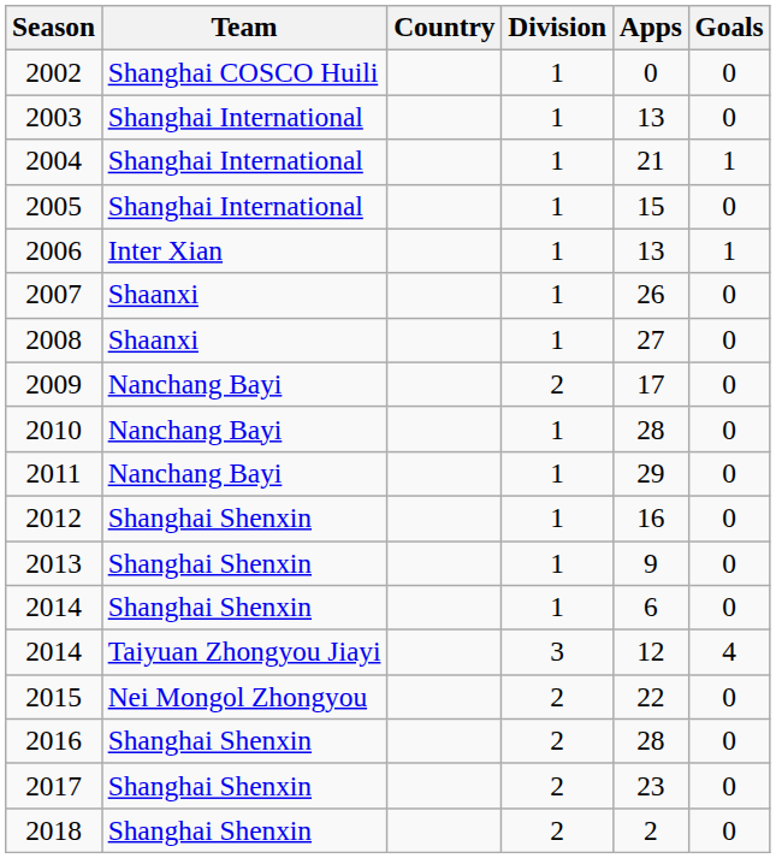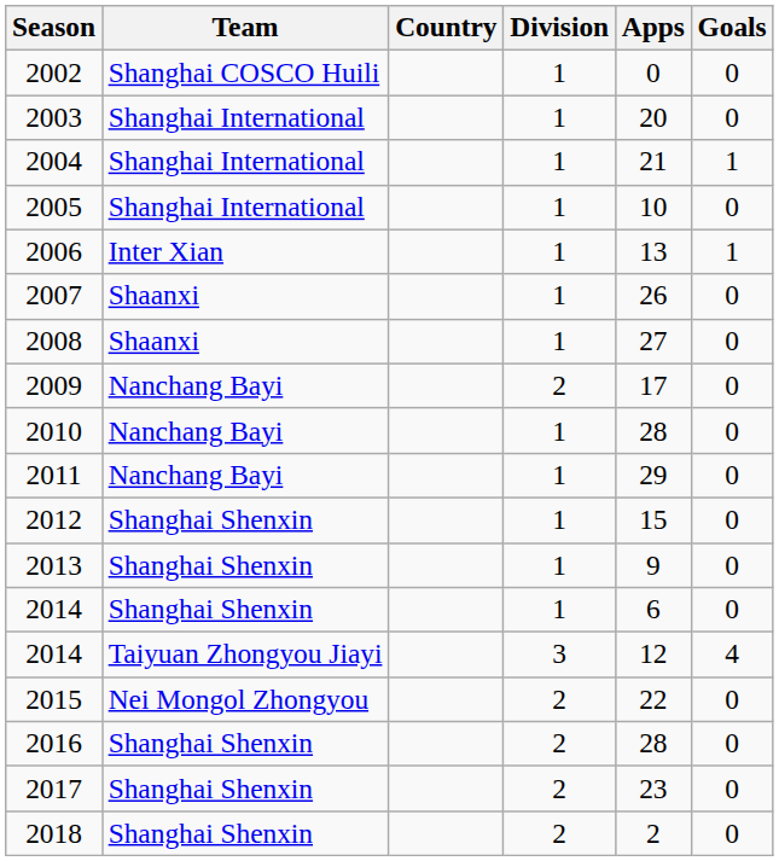 <table class="wikitable" style="text-align: center;">
 <tr>
 <th>Season</th>
 <th>Team</th>
 <th>Country</th>
 <th>Division</th>
 <th>Apps</th>
 <th>Goals</th>
 </tr>
 <tr>
 <td>2002</td>
 <td align="left"><a href='#'>Shanghai COSCO Huili</a></td>
 <td align="left"></td>
 <td>1</td>
 <td>0</td>
 <td>0</td>
 </tr>
 <tr>
 <td>2003</td>
 <td align="left"><a href='#'>Shanghai International</a></td>
 <td align="left"></td>
 <td>1</td>
-<td>13</td>
+<td>20</td>
 <td>0</td>
 </tr>
 <tr>
 <td>2004</td>
 <td align="left"><a href='#'>Shanghai International</a></td>
 <td align="left"></td>
 <td>1</td>
 <td>21</td>
 <td>1</td>
 </tr>
 <tr>
 <td>2005</td>
 <td align="left"><a href='#'>Shanghai International</a></td>
 <td align="left"></td>
 <td>1</td>
-<td>15</td>
+<td>10</td>
 <td>0</td>
 </tr>
 <tr>
 <td>2006</td>
 <td align="left"><a href='#'>Inter Xian</a></td>
 <td align="left"></td>
 <td>1</td>
 <td>13</td>
 <td>1</td>
 </tr>
 <tr>
 <td>2007</td>
 <td align="left"><a href='#'>Shaanxi</a></td>
 <td align="left"></td>
 <td>1</td>
 <td>26</td>
 <td>0</td>
 </tr>
 <tr>
 <td>2008</td>
 <td align="left"><a href='#'>Shaanxi</a></td>
 <td align="left"></td>
 <td>1</td>
 <td>27</td>
 <td>0</td>
 </tr>
 <tr>
 <td>2009</td>
 <td align="left"><a href='#'>Nanchang Bayi</a></td>
 <td align="left"></td>
 <td>2</td>
 <td>17</td>
 <td>0</td>
 </tr>
 <tr>
 <td>2010</td>
 <td align="left"><a href='#'>Nanchang Bayi</a></td>
 <td align="left"></td>
 <td>1</td>
 <td>28</td>
 <td>0</td>
 </tr>
 <tr>
 <td>2011</td>
 <td align="left"><a href='#'>Nanchang Bayi</a></td>
 <td align="left"></td>
 <td>1</td>
 <td>29</td>
 <td>0</td>
 </tr>
 <tr>
 <td>2012</td>
 <td align="left"><a href='#'>Shanghai Shenxin</a></td>
 <td align="left"></td>
 <td>1</td>
-<td>16</td>
+<td>15</td>
 <td>0</td>
 </tr>
 <tr>
 <td>2013</td>
 <td align="left"><a href='#'>Shanghai Shenxin</a></td>
 <td align="left"></td>
 <td>1</td>
 <td>9</td>
 <td>0</td>
 </tr>
 <tr>
 <td>2014</td>
 <td align="left"><a href='#'>Shanghai Shenxin</a></td>
 <td align="left"></td>
 <td>1</td>
 <td>6</td>
 <td>0</td>
 </tr>
 <tr>
 <td>2014</td>
 <td align="left"><a href='#'>Taiyuan Zhongyou Jiayi</a></td>
 <td align="left"></td>
 <td>3</td>
 <td>12</td>
 <td>4</td>
 </tr>
 <tr>
 <td>2015</td>
 <td align="left"><a href='#'>Nei Mongol Zhongyou</a></td>
 <td align="left"></td>
 <td>2</td>
 <td>22</td>
 <td>0</td>
 </tr>
 <tr>
 <td>2016</td>
 <td align="left"><a href='#'>Shanghai Shenxin</a></td>
 <td align="left"></td>
 <td>2</td>
 <td>28</td>
 <td>0</td>
 </tr>
 <tr>
 <td>2017</td>
 <td align="left"><a href='#'>Shanghai Shenxin</a></td>
 <td align="left"></td>
 <td>2</td>
 <td>23</td>
 <td>0</td>
 </tr>
 <tr>
 <td>2018</td>
 <td align="left"><a href='#'>Shanghai Shenxin</a></td>
 <td align="left"></td>
 <td>2</td>
 <td>2</td>
 <td>0</td>
 </tr>
 </table>
